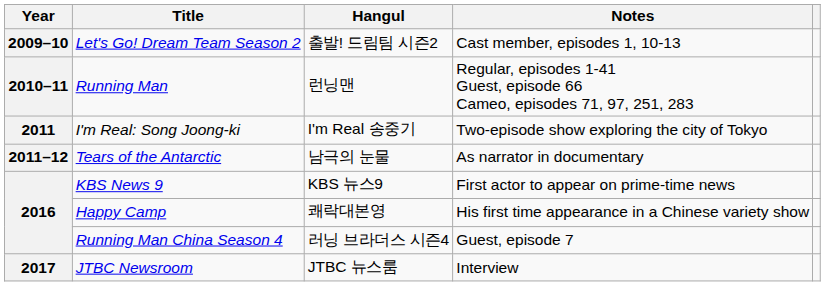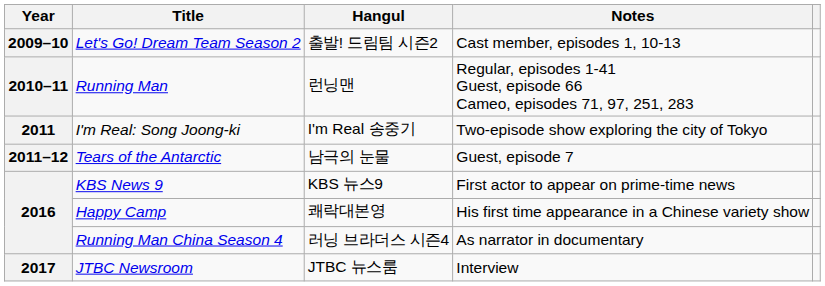 <table class="wikitable plainrowheaders sortable">
 <tr>
 <th scope="col">Year</th>
 <th scope="col">Title</th>
 <th>Hangul</th>
 <th scope="col" class="unsortable">Notes</th>
 <th class="unsortable"></th>
 </tr>
 <tr>
 <th scope="row">2009–10</th>
 <td><em><a href='#'>Let's Go! Dream Team Season 2</a></em></td>
 <td>출발! 드림팀 시즌2</td>
 <td>Cast member, episodes 1, 10-13</td>
 <td></td>
 </tr>
 <tr>
 <th scope="row">2010–11</th>
 <td><em><a href='#'>Running Man</a></em></td>
 <td>런닝맨</td>
 <td>Regular, episodes 1-41 <br>Guest, episode 66 <br>Cameo, episodes 71, 97, 251, 283</td>
 <td></td>
 </tr>
 <tr>
 <th scope="row">2011</th>
 <td><em>I'm Real: Song Joong-ki</em></td>
 <td>I'm Real 송중기</td>
 <td>Two-episode show exploring the city of Tokyo</td>
 <td></td>
 </tr>
 <tr>
 <th scope="row">2011–12</th>
 <td><em><a href='#'>Tears of the Antarctic</a></em></td>
 <td>남극의 눈물</td>
-<td>As narrator in documentary</td>
+<td>Guest, episode 7 <br></td>
 <td></td>
 </tr>
 <tr>
 <th scope="row" rowspan="3">2016</th>
 <td><em><a href='#'>KBS News 9</a></em></td>
 <td>KBS 뉴스9</td>
 <td>First actor to appear on prime-time news</td>
 <td></td>
 </tr>
 <tr>
 <td><em><a href='#'>Happy Camp</a></em></td>
 <td>쾌락대본영</td>
 <td>His first time appearance in a Chinese variety show</td>
 <td></td>
 </tr>
 <tr>
 <td><em><a href='#'>Running Man China Season 4</a></em></td>
 <td>러닝 브라더스 시즌4</td>
-<td>Guest, episode 7 <br></td>
+<td>As narrator in documentary</td>
 <td></td>
 </tr>
 <tr>
 <th scope="row">2017</th>
 <td><em><a href='#'>JTBC Newsroom</a></em></td>
 <td>JTBC 뉴스룸</td>
 <td>Interview</td>
 <td></td>
 </tr>
 </table>
